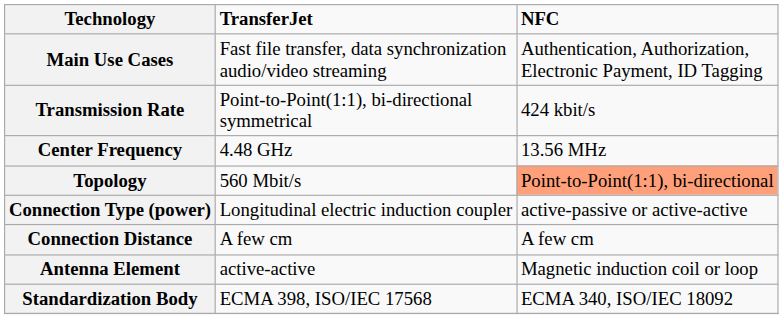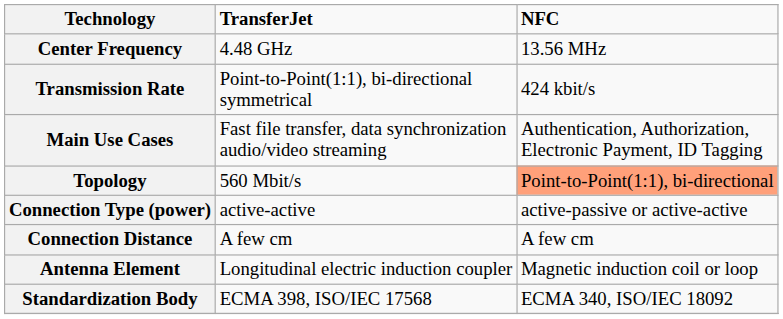 <table class="wikitable">
 <tr>
 <th>Technology</th>
 <td><strong>TransferJet</strong></td>
 <td><strong>NFC</strong></td>
 </tr>
 <tr>
-<th>Main Use Cases</th>
-<td>Fast file transfer, data synchronization<br>audio/video streaming</td>
-<td>Authentication, Authorization,<br>Electronic Payment, ID Tagging</td>
+<th>Center Frequency</th>
+<td>4.48 GHz</td>
+<td>13.56 MHz</td>
 </tr>
 <tr>
 <th>Transmission Rate</th>
 <td>Point-to-Point(1:1), bi-directional<br>symmetrical</td>
 <td>424 kbit/s</td>
 </tr>
 <tr>
-<th>Center Frequency</th>
-<td>4.48 GHz</td>
-<td>13.56 MHz</td>
+<th>Main Use Cases</th>
+<td>Fast file transfer, data synchronization<br>audio/video streaming</td>
+<td>Authentication, Authorization,<br>Electronic Payment, ID Tagging</td>
 </tr>
 <tr>
 <th>Topology</th>
 <td>560 Mbit/s</td>
 <td style="background: lightsalmon;">Point-to-Point(1:1), bi-directional</td>
 </tr>
 <tr>
 <th>Connection Type (power)</th>
-<td>Longitudinal electric induction coupler</td>
+<td>active-active</td>
 <td>active-passive or active-active</td>
 </tr>
 <tr>
 <th>Connection Distance</th>
 <td>A few cm</td>
 <td>A few cm</td>
 </tr>
 <tr>
 <th>Antenna Element</th>
-<td>active-active</td>
+<td>Longitudinal electric induction coupler</td>
 <td>Magnetic induction coil or loop</td>
 </tr>
 <tr>
 <th>Standardization Body</th>
 <td>ECMA 398, ISO/IEC 17568</td>
 <td>ECMA 340, ISO/IEC 18092</td>
 </tr>
 <tr>
 </tr>
 </table>
